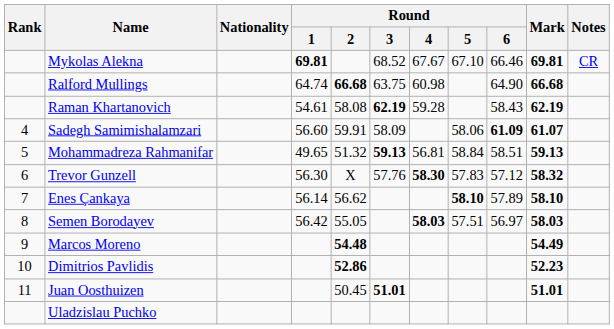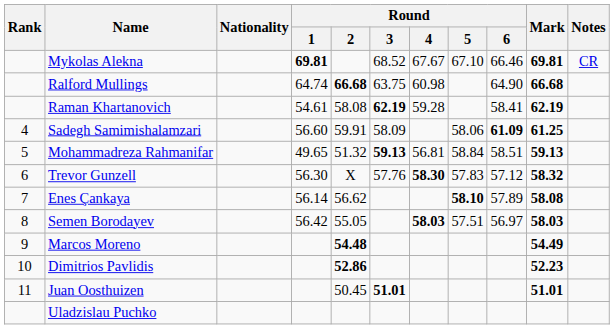 <table class="wikitable sortable" style="text-align:center">
 <tr>
 <th rowspan=2>Rank</th>
 <th rowspan=2>Name</th>
 <th rowspan=2>Nationality</th>
 <th colspan=6>Round</th>
 <th rowspan=2>Mark</th>
 <th rowspan=2>Notes</th>
 </tr>
 <tr>
 <th>1</th>
 <th>2</th>
 <th>3</th>
 <th>4</th>
 <th>5</th>
 <th>6</th>
 </tr>
 <tr>
 <td></td>
 <td align=left><a href='#'>Mykolas Alekna</a></td>
 <td align=left></td>
 <td><strong>69.81</strong></td>
 <td></td>
 <td>68.52</td>
 <td>67.67</td>
 <td>67.10</td>
 <td>66.46</td>
 <td><strong>69.81</strong></td>
 <td><a href='#'>CR</a></td>
 </tr>
 <tr>
 <td></td>
 <td align=left><a href='#'>Ralford Mullings</a></td>
 <td align=left></td>
 <td>64.74</td>
 <td><strong>66.68</strong></td>
 <td>63.75</td>
 <td>60.98</td>
 <td></td>
 <td>64.90</td>
 <td><strong>66.68</strong></td>
 <td></td>
 </tr>
 <tr>
 <td></td>
 <td align=left><a href='#'>Raman Khartanovich</a></td>
 <td align=left></td>
 <td>54.61</td>
 <td>58.08</td>
 <td><strong>62.19</strong></td>
 <td>59.28</td>
 <td></td>
-<td>58.43</td>
+<td>58.41</td>
 <td><strong>62.19</strong></td>
 <td></td>
 </tr>
 <tr>
 <td>4</td>
 <td align=left><a href='#'>Sadegh Samimishalamzari</a></td>
 <td align=left></td>
 <td>56.60</td>
 <td>59.91</td>
 <td>58.09</td>
 <td></td>
 <td>58.06</td>
 <td><strong>61.09</strong></td>
-<td><strong>61.07</strong></td>
+<td><strong>61.25</strong></td>
 <td></td>
 </tr>
 <tr>
 <td>5</td>
 <td align=left><a href='#'>Mohammadreza Rahmanifar</a></td>
 <td align=left></td>
 <td>49.65</td>
 <td>51.32</td>
 <td><strong>59.13</strong></td>
 <td>56.81</td>
 <td>58.84</td>
 <td>58.51</td>
 <td><strong>59.13</strong></td>
 <td></td>
 </tr>
 <tr>
 <td>6</td>
 <td align=left><a href='#'>Trevor Gunzell</a></td>
 <td align=left></td>
 <td>56.30</td>
 <td>X</td>
 <td>57.76</td>
 <td><strong>58.30</strong></td>
 <td>57.83</td>
 <td>57.12</td>
 <td><strong>58.32</strong></td>
 <td></td>
 </tr>
 <tr>
 <td>7</td>
 <td align=left><a href='#'>Enes Çankaya</a></td>
 <td align=left></td>
 <td>56.14</td>
 <td>56.62</td>
 <td></td>
 <td></td>
 <td><strong>58.10</strong></td>
 <td>57.89</td>
-<td><strong>58.10</strong></td>
+<td><strong>58.08</strong></td>
 <td></td>
 </tr>
 <tr>
 <td>8</td>
 <td align=left><a href='#'>Semen Borodayev</a></td>
 <td align=left></td>
 <td>56.42</td>
 <td>55.05</td>
 <td></td>
 <td><strong>58.03</strong></td>
 <td>57.51</td>
 <td>56.97</td>
 <td><strong>58.03</strong></td>
 <td></td>
 </tr>
 <tr>
 <td>9</td>
 <td align=left><a href='#'>Marcos Moreno</a></td>
 <td align=left></td>
 <td></td>
 <td><strong>54.48</strong></td>
 <td></td>
 <td></td>
 <td></td>
 <td></td>
 <td><strong>54.49</strong></td>
 <td></td>
 </tr>
 <tr>
 <td>10</td>
 <td align=left><a href='#'>Dimitrios Pavlidis</a></td>
 <td align=left></td>
 <td></td>
 <td><strong>52.86</strong></td>
 <td></td>
 <td></td>
 <td></td>
 <td></td>
 <td><strong>52.23</strong></td>
 <td></td>
 </tr>
 <tr>
 <td>11</td>
 <td align=left><a href='#'>Juan Oosthuizen</a></td>
 <td align=left></td>
 <td></td>
 <td>50.45</td>
 <td><strong>51.01</strong></td>
 <td></td>
 <td></td>
 <td></td>
 <td><strong>51.01</strong></td>
 <td></td>
 </tr>
 <tr>
 <td></td>
 <td align=left><a href='#'>Uladzislau Puchko</a></td>
 <td align=left></td>
 <td></td>
 <td></td>
 <td></td>
 <td></td>
 <td></td>
 <td></td>
 <td></td>
 <td></td>
 </tr>
 </table>
